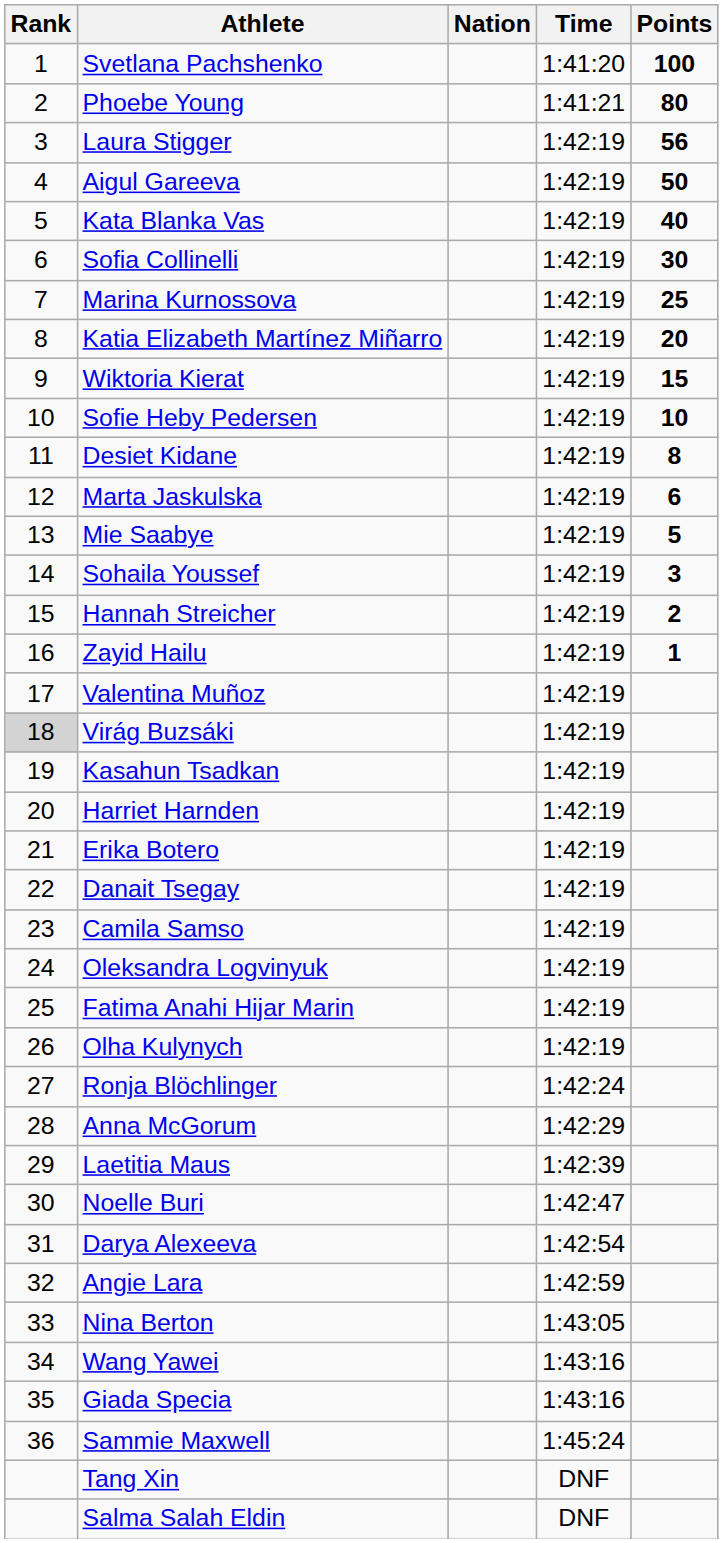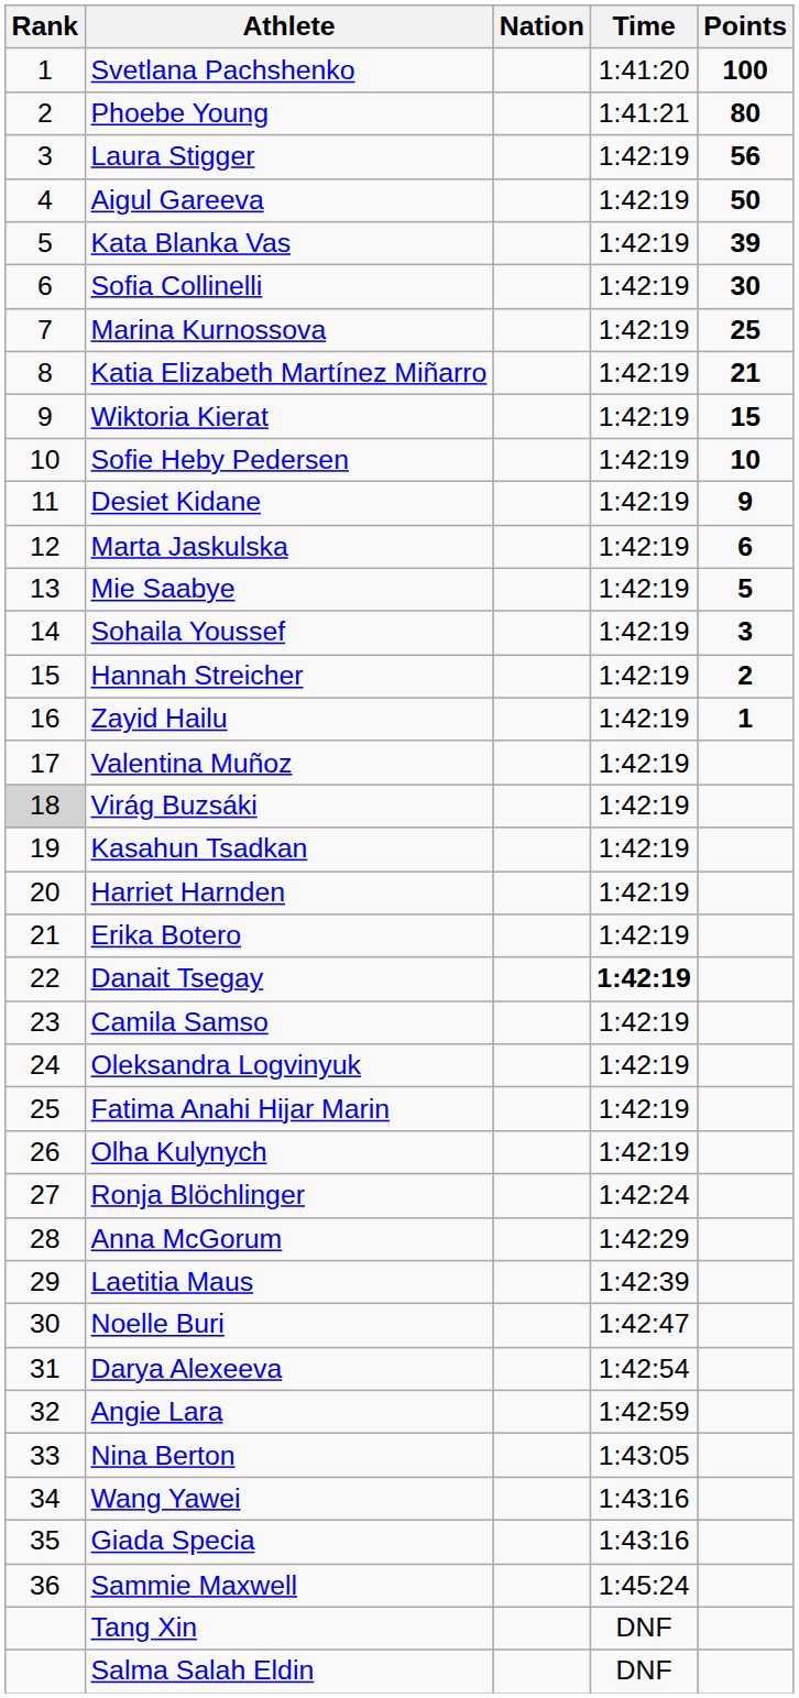 <table class="wikitable sortable" style="text-align:center">
 <tr>
 <th>Rank</th>
 <th>Athlete</th>
 <th>Nation</th>
 <th>Time</th>
 <th>Points</th>
 </tr>
 <tr>
 <td>1</td>
 <td align=left><a href='#'>Svetlana Pachshenko</a></td>
 <td align=left></td>
 <td>1:41:20</td>
 <td><strong>100</strong></td>
 </tr>
 <tr>
 <td>2</td>
 <td align=left><a href='#'>Phoebe Young</a></td>
 <td align=left></td>
 <td>1:41:21</td>
 <td><strong>80</strong></td>
 </tr>
 <tr>
 <td>3</td>
 <td align=left><a href='#'>Laura Stigger</a></td>
 <td align=left></td>
 <td>1:42:19</td>
 <td><strong>56</strong></td>
 </tr>
 <tr>
 <td>4</td>
 <td align=left><a href='#'>Aigul Gareeva</a></td>
 <td align=left></td>
 <td>1:42:19</td>
 <td><strong>50</strong></td>
 </tr>
 <tr>
 <td>5</td>
 <td align=left><a href='#'>Kata Blanka Vas</a></td>
 <td align=left></td>
 <td>1:42:19</td>
-<td><strong>40</strong></td>
+<td><strong>39</strong></td>
 </tr>
 <tr>
 <td>6</td>
 <td align=left><a href='#'>Sofia Collinelli</a></td>
 <td align=left></td>
 <td>1:42:19</td>
 <td><strong>30</strong></td>
 </tr>
 <tr>
 <td>7</td>
 <td align=left><a href='#'>Marina Kurnossova</a></td>
 <td align=left></td>
 <td>1:42:19</td>
 <td><strong>25</strong></td>
 </tr>
 <tr>
 <td>8</td>
 <td align=left><a href='#'>Katia Elizabeth Martínez Miñarro</a></td>
 <td align=left></td>
 <td>1:42:19</td>
-<td><strong>20</strong></td>
+<td><strong>21</strong></td>
 </tr>
 <tr>
 <td>9</td>
 <td align=left><a href='#'>Wiktoria Kierat</a></td>
 <td align=left></td>
 <td>1:42:19</td>
 <td><strong>15</strong></td>
 </tr>
 <tr>
 <td>10</td>
 <td align=left><a href='#'>Sofie Heby Pedersen</a></td>
 <td align=left></td>
 <td>1:42:19</td>
 <td><strong>10</strong></td>
 </tr>
 <tr>
 <td>11</td>
 <td align=left><a href='#'>Desiet Kidane</a></td>
 <td align=left></td>
 <td>1:42:19</td>
-<td><strong>8</strong></td>
+<td><strong>9</strong></td>
 </tr>
 <tr>
 <td>12</td>
 <td align=left><a href='#'>Marta Jaskulska</a></td>
 <td align=left></td>
 <td>1:42:19</td>
 <td><strong>6</strong></td>
 </tr>
 <tr>
 <td>13</td>
 <td align=left><a href='#'>Mie Saabye</a></td>
 <td align=left></td>
 <td>1:42:19</td>
 <td><strong>5</strong></td>
 </tr>
 <tr>
 <td>14</td>
 <td align=left><a href='#'>Sohaila Youssef</a></td>
 <td align=left></td>
 <td>1:42:19</td>
 <td><strong>3</strong></td>
 </tr>
 <tr>
 <td>15</td>
 <td align=left><a href='#'>Hannah Streicher</a></td>
 <td align=left></td>
 <td>1:42:19</td>
 <td><strong>2</strong></td>
 </tr>
 <tr>
 <td>16</td>
 <td align=left><a href='#'>Zayid Hailu</a></td>
 <td align=left></td>
 <td>1:42:19</td>
 <td><strong>1</strong></td>
 </tr>
 <tr>
 <td>17</td>
 <td align=left><a href='#'>Valentina Muñoz</a></td>
 <td align=left></td>
 <td>1:42:19</td>
 <td></td>
 </tr>
 <tr>
 <td style="background: lightgrey;">18</td>
 <td align=left><a href='#'>Virág Buzsáki</a></td>
 <td align=left></td>
 <td>1:42:19</td>
 <td></td>
 </tr>
 <tr>
 <td>19</td>
 <td align=left><a href='#'>Kasahun Tsadkan</a></td>
 <td align=left></td>
 <td>1:42:19</td>
 <td></td>
 </tr>
 <tr>
 <td>20</td>
 <td align=left><a href='#'>Harriet Harnden</a></td>
 <td align=left></td>
 <td>1:42:19</td>
 <td></td>
 </tr>
 <tr>
 <td>21</td>
 <td align=left><a href='#'>Erika Botero</a></td>
 <td align=left></td>
 <td>1:42:19</td>
 <td></td>
 </tr>
 <tr>
 <td>22</td>
 <td align=left><a href='#'>Danait Tsegay</a></td>
 <td align=left></td>
-<td>1:42:19</td>
+<td><strong>1:42:19</strong></td>
 <td></td>
 </tr>
 <tr>
 <td>23</td>
 <td align=left><a href='#'>Camila Samso</a></td>
 <td align=left></td>
 <td>1:42:19</td>
 <td></td>
 </tr>
 <tr>
 <td>24</td>
 <td align=left><a href='#'>Oleksandra Logvinyuk</a></td>
 <td align=left></td>
 <td>1:42:19</td>
 <td></td>
 </tr>
 <tr>
 <td>25</td>
 <td align=left><a href='#'>Fatima Anahi Hijar Marin</a></td>
 <td align=left></td>
 <td>1:42:19</td>
 <td></td>
 </tr>
 <tr>
 <td>26</td>
 <td align=left><a href='#'>Olha Kulynych</a></td>
 <td align=left></td>
 <td>1:42:19</td>
 <td></td>
 </tr>
 <tr>
 <td>27</td>
 <td align=left><a href='#'>Ronja  Blöchlinger</a></td>
 <td align=left></td>
 <td>1:42:24</td>
 <td></td>
 </tr>
 <tr>
 <td>28</td>
 <td align=left><a href='#'>Anna McGorum</a></td>
 <td align=left></td>
 <td>1:42:29</td>
 <td></td>
 </tr>
 <tr>
 <td>29</td>
 <td align=left><a href='#'>Laetitia Maus</a></td>
 <td align=left></td>
 <td>1:42:39</td>
 <td></td>
 </tr>
 <tr>
 <td>30</td>
 <td align=left><a href='#'>Noelle Buri</a></td>
 <td align=left></td>
 <td>1:42:47</td>
 <td></td>
 </tr>
 <tr>
 <td>31</td>
 <td align=left><a href='#'>Darya Alexeeva</a></td>
 <td align=left></td>
 <td>1:42:54</td>
 <td></td>
 </tr>
 <tr>
 <td>32</td>
 <td align=left><a href='#'>Angie Lara</a></td>
 <td align=left></td>
 <td>1:42:59</td>
 <td></td>
 </tr>
 <tr>
 <td>33</td>
 <td align=left><a href='#'>Nina Berton</a></td>
 <td align=left></td>
 <td>1:43:05</td>
 <td></td>
 </tr>
 <tr>
 <td>34</td>
 <td align=left><a href='#'>Wang Yawei</a></td>
 <td align=left></td>
 <td>1:43:16</td>
 <td></td>
 </tr>
 <tr>
 <td>35</td>
 <td align=left><a href='#'>Giada Specia</a></td>
 <td align=left></td>
 <td>1:43:16</td>
 <td></td>
 </tr>
 <tr>
 <td>36</td>
 <td align=left><a href='#'>Sammie Maxwell</a></td>
 <td align=left></td>
 <td>1:45:24</td>
 <td></td>
 </tr>
 <tr>
 <td></td>
 <td align=left><a href='#'>Tang Xin</a></td>
 <td align=left></td>
 <td>DNF</td>
 <td></td>
 </tr>
 <tr>
 <td></td>
 <td align=left><a href='#'>Salma Salah Eldin</a></td>
 <td align=left></td>
 <td>DNF</td>
 <td></td>
 </tr>
 </table>
